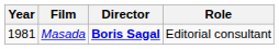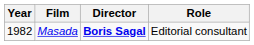 <table class="wikitable">
 <tr>
 <th>Year</th>
 <th>Film</th>
 <th>Director</th>
 <th>Role</th>
 </tr>
 <tr>
-<td>1981</td>
+<td>1982</td>
 <td><em><a href='#'>Masada</a></em></td>
 <td><strong><a href='#'>Boris Sagal</a></strong></td>
 <td>Editorial consultant</td>
 </tr>
 </table>
